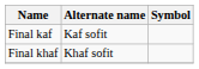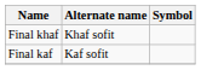 <table class="wikitable">
 <tr>
 <th ! colspan=1>Name</th>
 <th ! colspan=1>Alternate name</th>
 <th ! colspan=1>Symbol</th>
 </tr>
 <tr>
+<td>Final khaf</td>
+<td>Khaf sofit</td>
+<td align=center></td>
+</tr>
+<tr>
 <td>Final kaf</td>
 <td>Kaf sofit</td>
 <td align=center></td>
 </tr>
 <tr>
-<td>Final khaf</td>
-<td>Khaf sofit</td>
-<td align=center></td>
-</tr>
-<tr>
 </tr>
 </table>
